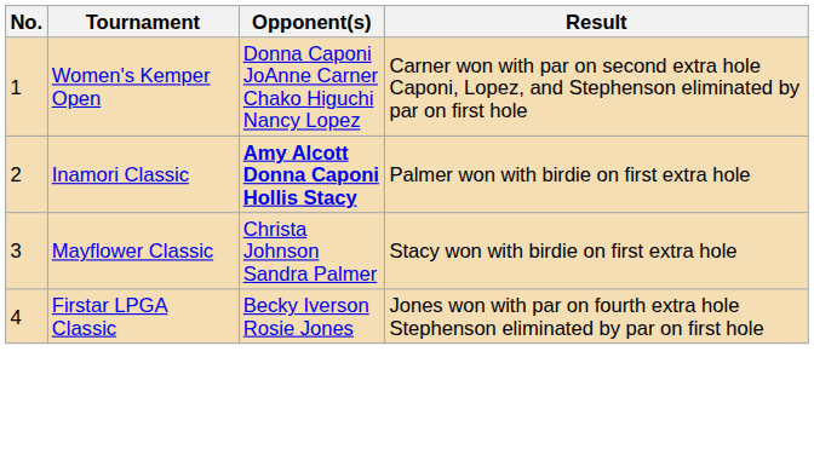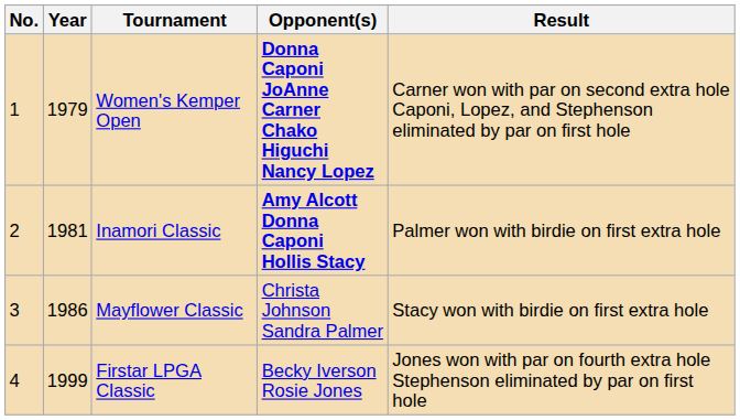 <table class="wikitable" style="font-size:95%;">
 <tr>
 <th>No.</th>
+<th>Year</th>
 <th>Tournament</th>
 <th>Opponent(s)</th>
 <th>Result</th>
 </tr>
 <tr style="background:#F5DEB3;">
 <td>1</td>
+<td>1979</td>
 <td><a href='#'>Women's Kemper Open</a></td>
-<td> <a href='#'>Donna Caponi</a><br> <a href='#'>JoAnne Carner</a><br> <a href='#'>Chako Higuchi</a><br> <a href='#'>Nancy Lopez</a></td>
+<td><strong> <a href='#'>Donna Caponi</a><br> <a href='#'>JoAnne Carner</a><br> <a href='#'>Chako Higuchi</a><br> <a href='#'>Nancy Lopez</a></strong></td>
 <td>Carner won with par on second extra hole<br>Caponi, Lopez, and Stephenson eliminated by par on first hole</td>
 </tr>
 <tr style="background:#F5DEB3;">
 <td>2</td>
+<td>1981</td>
 <td><a href='#'>Inamori Classic</a></td>
 <td><strong> <a href='#'>Amy Alcott</a><br> <a href='#'>Donna Caponi</a><br> <a href='#'>Hollis Stacy</a></strong></td>
 <td>Palmer won with birdie on first extra hole</td>
 </tr>
 <tr style="background:#F5DEB3;">
 <td>3</td>
+<td>1986</td>
 <td><a href='#'>Mayflower Classic</a></td>
 <td> <a href='#'>Christa Johnson</a><br> <a href='#'>Sandra Palmer</a></td>
 <td>Stacy won with birdie on first extra hole</td>
 </tr>
 <tr style="background:#F5DEB3;">
 <td>4</td>
+<td>1999</td>
 <td><a href='#'>Firstar LPGA Classic</a></td>
 <td> <a href='#'>Becky Iverson</a><br> <a href='#'>Rosie Jones</a></td>
 <td>Jones won with par on fourth extra hole<br>Stephenson eliminated by par on first hole</td>
 </tr>
 </table>
